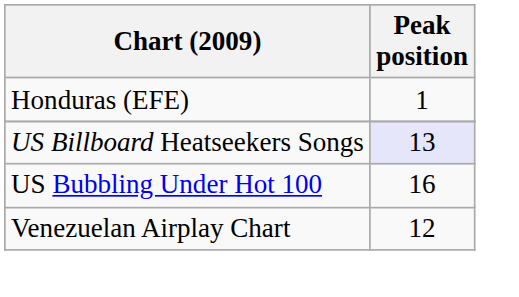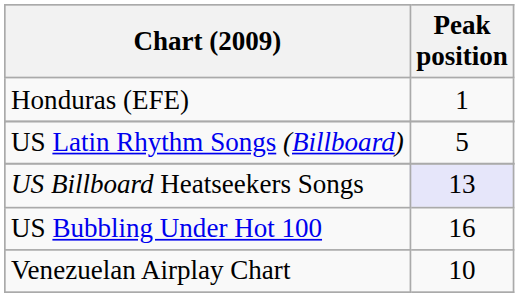 <table class="wikitable sortable">
 <tr>
 <th align="left">Chart (2009)</th>
 <th align="left">Peak<br>position</th>
 </tr>
 <tr>
 <td>Honduras (EFE)</td>
 <td align="center">1</td>
 </tr>
 <tr>
+</tr>
+<tr>
+<td>US <a href='#'>Latin Rhythm Songs</a> <em>(<a href='#'>Billboard</a>)</em></td>
+<td align="center">5</td>
 </tr>
 <tr>
 </tr>
 <tr>
 <td><em>US Billboard</em> Heatseekers Songs</td>
 <td align="center" style="background: lavender;">13</td>
 </tr>
 <tr>
 <td>US <a href='#'>Bubbling Under Hot 100</a></td>
 <td style="text-align:center;">16</td>
 </tr>
 <tr>
 <td>Venezuelan Airplay Chart</td>
-<td align="center">12</td>
+<td align="center">10</td>
 </tr>
 </table>
